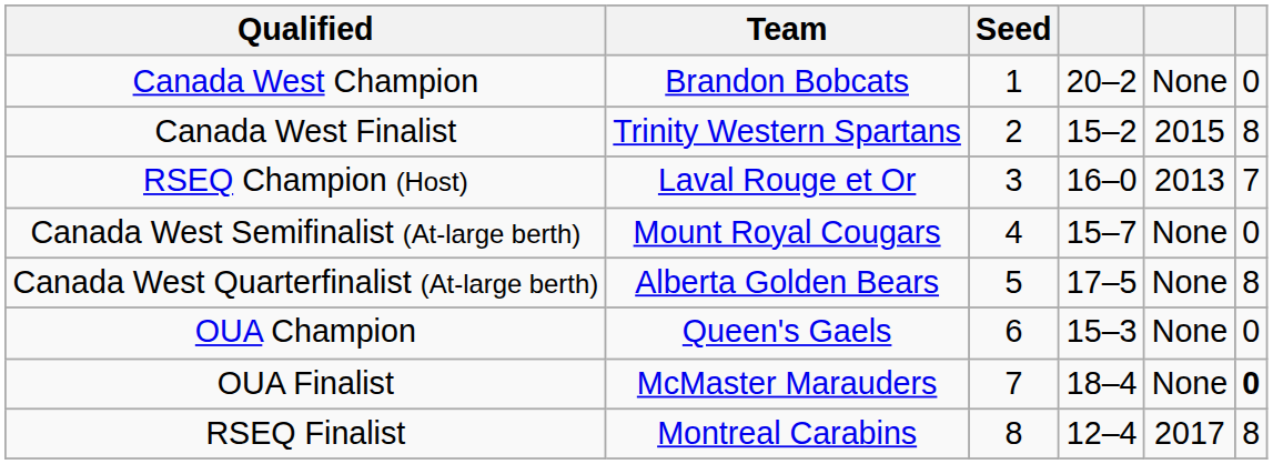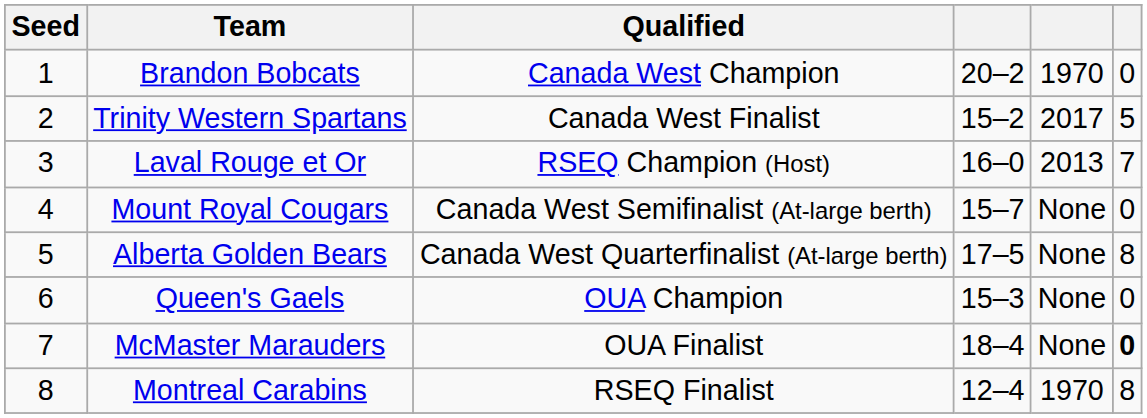 <table class="wikitable sortable" style="text-align: center;">
 <tr bgcolor="#efefef" align=center>
+<th align=left>Seed</th>
+<th align=left>Team</th>
 <th align=left>Qualified</th>
-<th align=left>Team</th>
-<th align=left>Seed</th>
 <th align=left></th>
 <th align=left></th>
 <th align=left></th>
 </tr>
 <tr align=center>
+<td>1</td>
+<td><a href='#'>Brandon Bobcats</a></td>
 <td><a href='#'>Canada West</a> Champion</td>
-<td><a href='#'>Brandon Bobcats</a></td>
-<td>1</td>
 <td>20–2</td>
-<td>None</td>
+<td>1970</td>
 <td>0</td>
 </tr>
 <tr align=center>
+<td>2</td>
+<td><a href='#'>Trinity Western Spartans</a></td>
 <td>Canada West Finalist</td>
-<td><a href='#'>Trinity Western Spartans</a></td>
-<td>2</td>
 <td>15–2</td>
-<td>2015</td>
-<td>8</td>
+<td>2017</td>
+<td>5</td>
 </tr>
 <tr align=center>
+<td>3</td>
+<td><a href='#'>Laval Rouge et Or</a></td>
 <td><a href='#'>RSEQ</a> Champion <small>(Host)</small></td>
-<td><a href='#'>Laval Rouge et Or</a></td>
-<td>3</td>
 <td>16–0</td>
 <td>2013</td>
 <td>7</td>
 </tr>
 <tr align=center>
+<td>4</td>
+<td><a href='#'>Mount Royal Cougars</a></td>
 <td>Canada West Semifinalist <small>(At-large berth)</small></td>
-<td><a href='#'>Mount Royal Cougars</a></td>
-<td>4</td>
 <td>15–7</td>
 <td>None</td>
 <td>0</td>
 </tr>
 <tr align=center>
+<td>5</td>
+<td><a href='#'>Alberta Golden Bears</a></td>
 <td>Canada West Quarterfinalist <small>(At-large berth)</small></td>
-<td><a href='#'>Alberta Golden Bears</a></td>
-<td>5</td>
 <td>17–5</td>
 <td>None</td>
 <td>8</td>
 </tr>
 <tr align=center>
+<td>6</td>
+<td><a href='#'>Queen's Gaels</a></td>
 <td><a href='#'>OUA</a> Champion</td>
-<td><a href='#'>Queen's Gaels</a></td>
-<td>6</td>
 <td>15–3</td>
 <td>None</td>
 <td>0</td>
 </tr>
 <tr align=center>
+<td>7</td>
+<td><a href='#'>McMaster Marauders</a></td>
 <td>OUA Finalist</td>
-<td><a href='#'>McMaster Marauders</a></td>
-<td>7</td>
 <td>18–4</td>
 <td>None</td>
 <td><strong>0</strong></td>
 </tr>
 <tr align=center>
+<td>8</td>
+<td><a href='#'>Montreal Carabins</a></td>
 <td>RSEQ Finalist</td>
-<td><a href='#'>Montreal Carabins</a></td>
-<td>8</td>
 <td>12–4</td>
-<td>2017</td>
+<td>1970</td>
 <td>8</td>
 </tr>
 </table>
